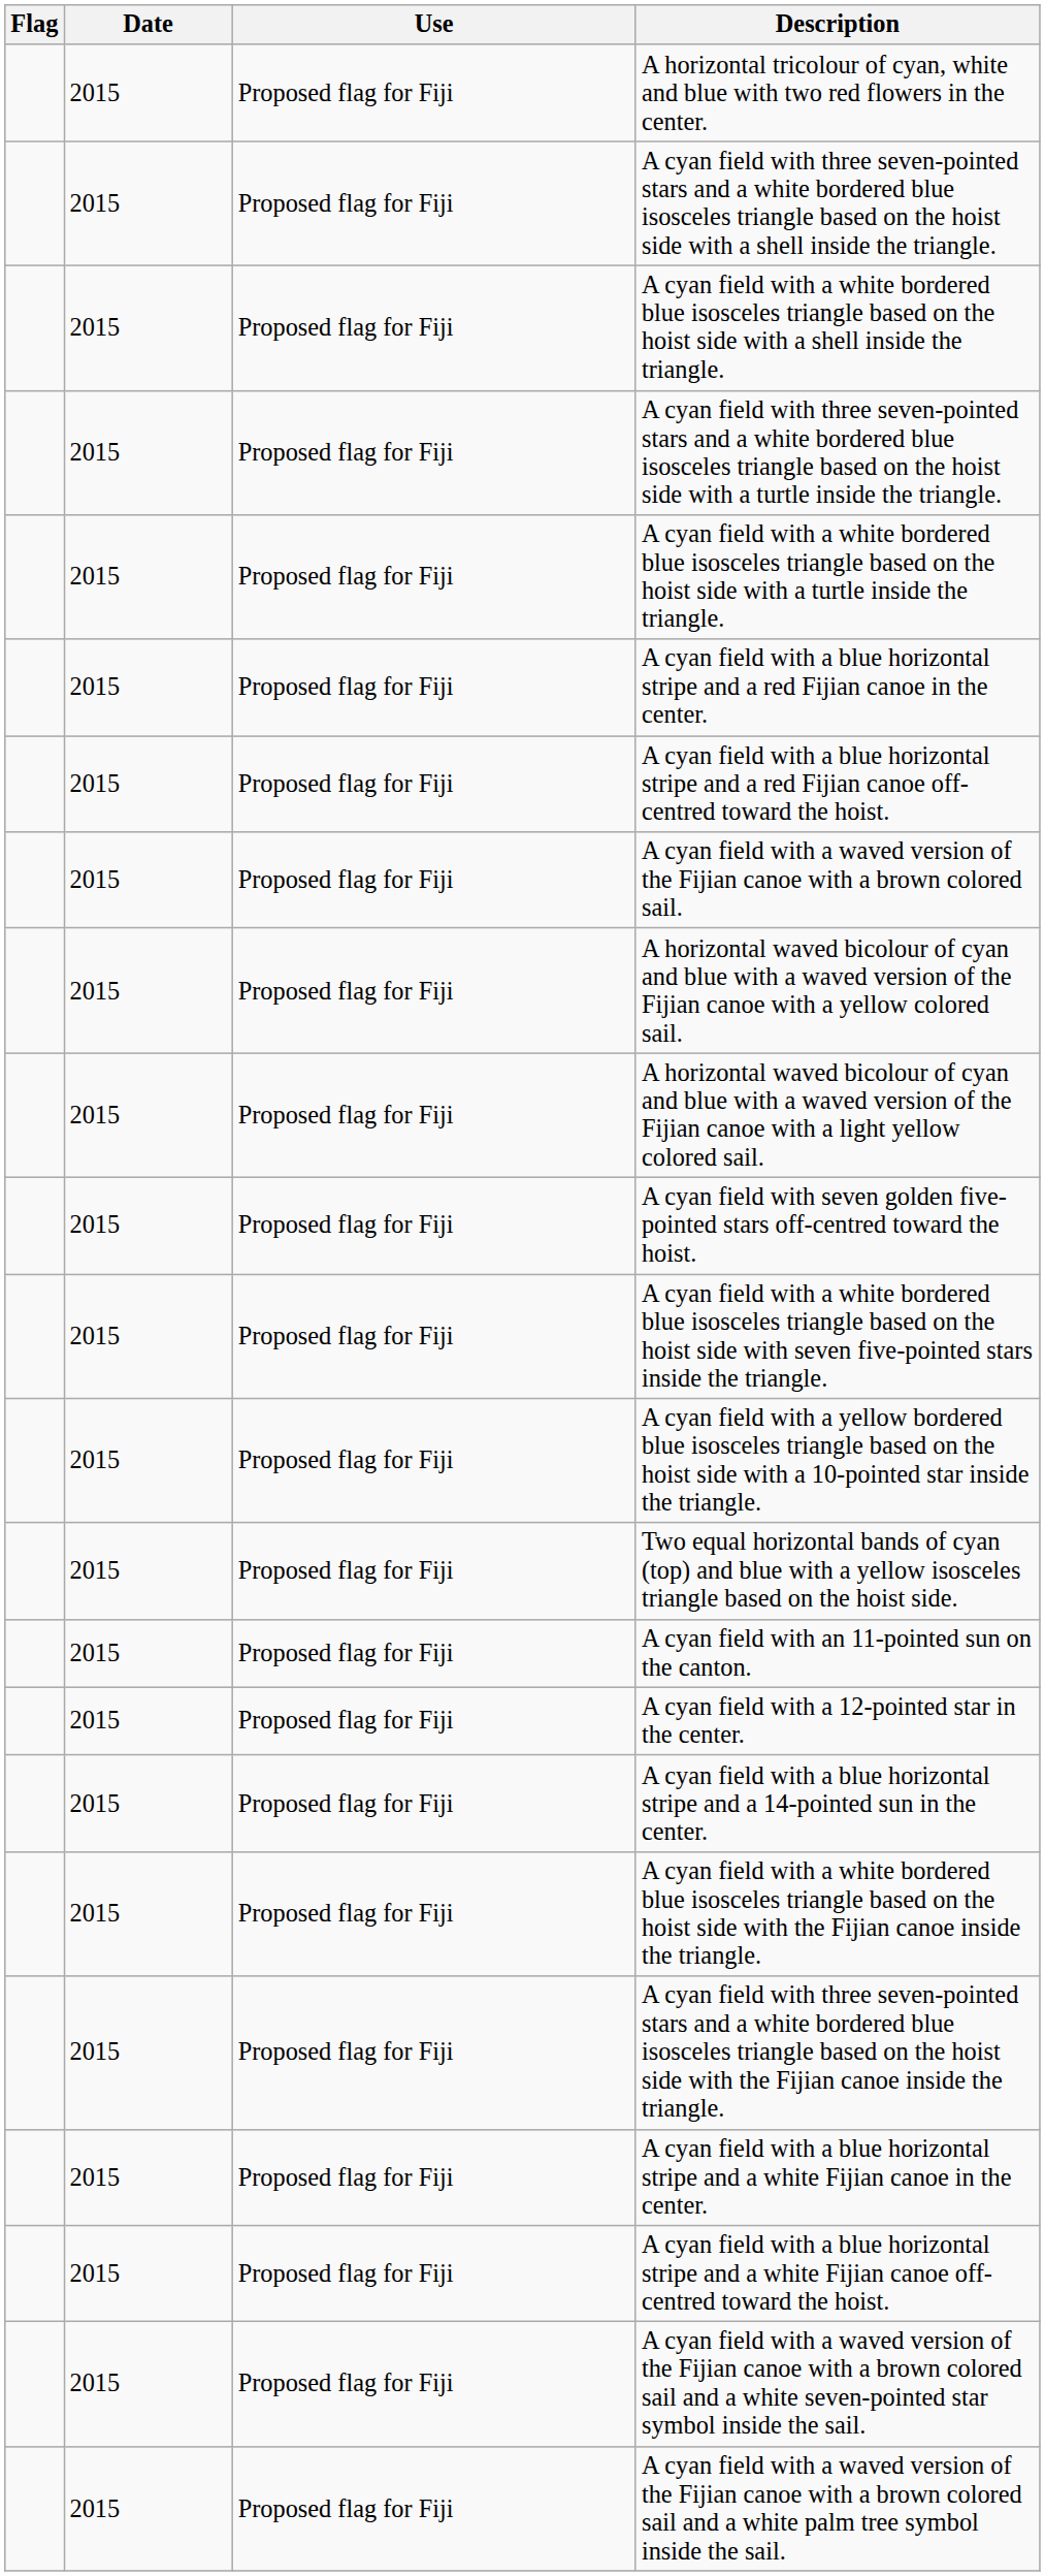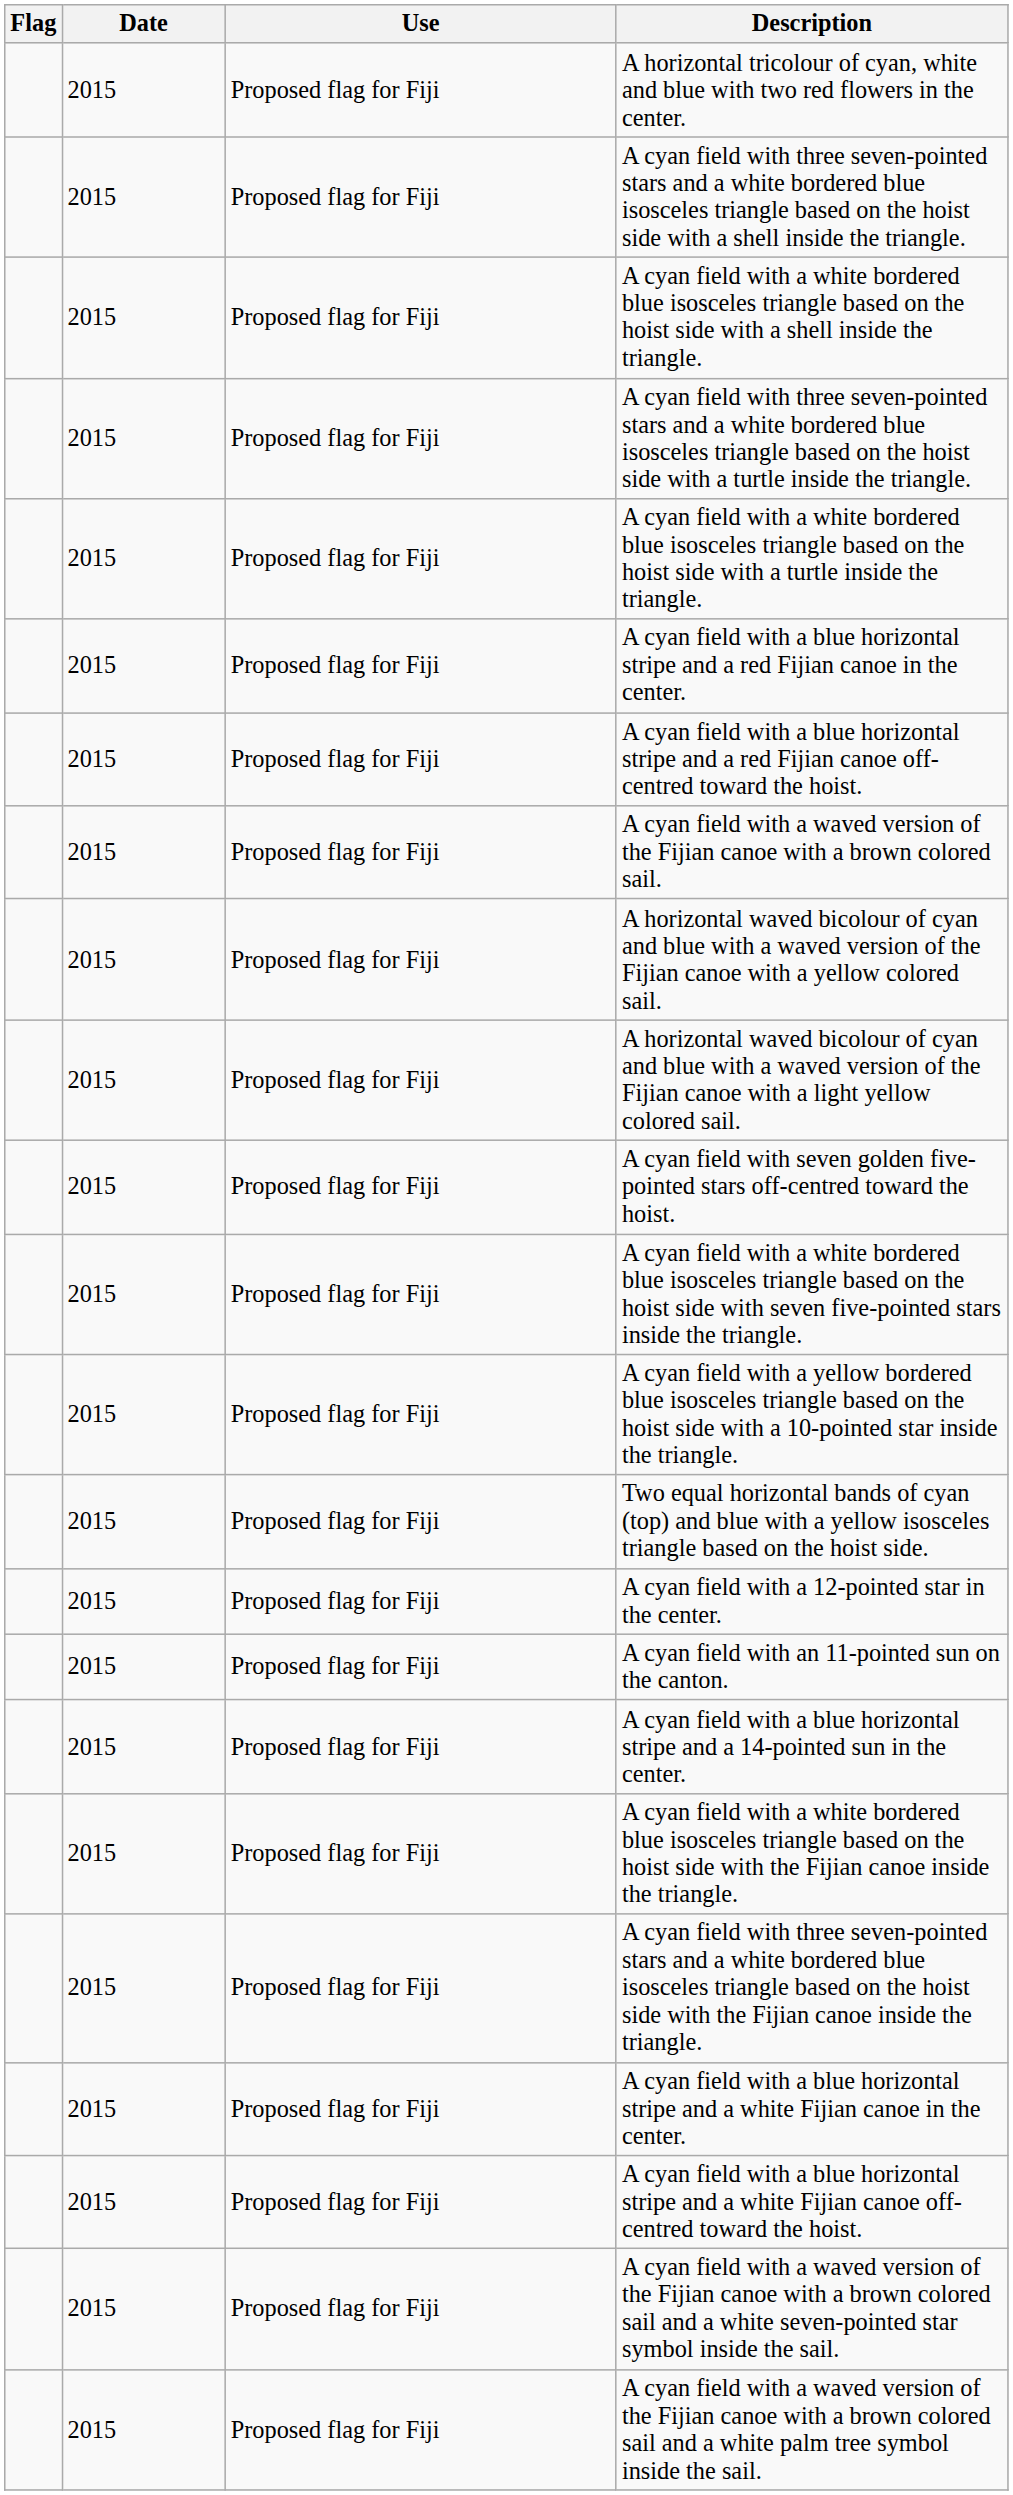 <table class="wikitable">
 <tr>
 <th>Flag</th>
 <th style="width:100px;">Date</th>
 <th style="width:250px;">Use</th>
 <th style="width:250px;">Description</th>
 </tr>
 <tr>
 <td></td>
 <td>2015</td>
 <td>Proposed flag for Fiji</td>
 <td>A horizontal tricolour of cyan, white and blue with two red flowers in the center.</td>
 </tr>
 <tr>
 <td></td>
 <td>2015</td>
 <td>Proposed flag for Fiji</td>
 <td>A cyan field with three seven-pointed stars and a white bordered blue isosceles triangle based on the hoist side with a shell inside the triangle.</td>
 </tr>
 <tr>
 <td></td>
 <td>2015</td>
 <td>Proposed flag for Fiji</td>
 <td>A cyan field with a white bordered blue isosceles triangle based on the hoist side with a shell inside the triangle.</td>
 </tr>
 <tr>
 <td></td>
 <td>2015</td>
 <td>Proposed flag for Fiji</td>
 <td>A cyan field with three seven-pointed stars and a white bordered blue isosceles triangle based on the hoist side with a turtle inside the triangle.</td>
 </tr>
 <tr>
 <td></td>
 <td>2015</td>
 <td>Proposed flag for Fiji</td>
 <td>A cyan field with a white bordered blue isosceles triangle based on the hoist side with a turtle inside the triangle.</td>
 </tr>
 <tr>
 <td></td>
 <td>2015</td>
 <td>Proposed flag for Fiji</td>
 <td>A cyan field with a blue horizontal stripe and a red Fijian canoe in the center.</td>
 </tr>
 <tr>
 <td></td>
 <td>2015</td>
 <td>Proposed flag for Fiji</td>
 <td>A cyan field with a blue horizontal stripe and a red Fijian canoe off-centred toward the hoist.</td>
 </tr>
 <tr>
 <td></td>
 <td>2015</td>
 <td>Proposed flag for Fiji</td>
 <td>A cyan field with a waved version of the Fijian canoe with a brown colored sail.</td>
 </tr>
 <tr>
 <td></td>
 <td>2015</td>
 <td>Proposed flag for Fiji</td>
 <td>A horizontal waved bicolour of cyan and blue with a waved version of the Fijian canoe with a yellow colored sail.</td>
 </tr>
 <tr>
 <td></td>
 <td>2015</td>
 <td>Proposed flag for Fiji</td>
 <td>A horizontal waved bicolour of cyan and blue with a waved version of the Fijian canoe with a light yellow colored sail.</td>
 </tr>
 <tr>
 <td></td>
 <td>2015</td>
 <td>Proposed flag for Fiji</td>
 <td>A cyan field with seven golden five-pointed stars off-centred toward the hoist.</td>
 </tr>
 <tr>
 <td></td>
 <td>2015</td>
 <td>Proposed flag for Fiji</td>
 <td>A cyan field with a white bordered blue isosceles triangle based on the hoist side with seven five-pointed stars inside the triangle.</td>
 </tr>
 <tr>
 <td></td>
 <td>2015</td>
 <td>Proposed flag for Fiji</td>
 <td>A cyan field with a yellow bordered blue isosceles triangle based on the hoist side with a 10-pointed star inside the triangle.</td>
 </tr>
 <tr>
 <td></td>
 <td>2015</td>
 <td>Proposed flag for Fiji</td>
 <td>Two equal horizontal bands of cyan (top) and blue with a yellow isosceles triangle based on the hoist side.</td>
 </tr>
 <tr>
 <td></td>
 <td>2015</td>
 <td>Proposed flag for Fiji</td>
-<td>A cyan field with an 11-pointed sun on the canton.</td>
+<td>A cyan field with a 12-pointed star in the center.</td>
 </tr>
 <tr>
 <td></td>
 <td>2015</td>
 <td>Proposed flag for Fiji</td>
-<td>A cyan field with a 12-pointed star in the center.</td>
+<td>A cyan field with an 11-pointed sun on the canton.</td>
 </tr>
 <tr>
 <td></td>
 <td>2015</td>
 <td>Proposed flag for Fiji</td>
 <td>A cyan field with a blue horizontal stripe and a 14-pointed sun in the center.</td>
 </tr>
 <tr>
 <td></td>
 <td>2015</td>
 <td>Proposed flag for Fiji</td>
 <td>A cyan field with a white bordered blue isosceles triangle based on the hoist side with the Fijian canoe inside the triangle.</td>
 </tr>
 <tr>
 <td></td>
 <td>2015</td>
 <td>Proposed flag for Fiji</td>
 <td>A cyan field with three seven-pointed stars and a white bordered blue isosceles triangle based on the hoist side with the Fijian canoe inside the triangle.</td>
 </tr>
 <tr>
 <td></td>
 <td>2015</td>
 <td>Proposed flag for Fiji</td>
 <td>A cyan field with a blue horizontal stripe and a white Fijian canoe in the center.</td>
 </tr>
 <tr>
 <td></td>
 <td>2015</td>
 <td>Proposed flag for Fiji</td>
 <td>A cyan field with a blue horizontal stripe and a white Fijian canoe off-centred toward the hoist.</td>
 </tr>
 <tr>
 <td></td>
 <td>2015</td>
 <td>Proposed flag for Fiji</td>
 <td>A cyan field with a waved version of the Fijian canoe with a brown colored sail and a white seven-pointed star symbol inside the sail.</td>
 </tr>
 <tr>
 <td></td>
 <td>2015</td>
 <td>Proposed flag for Fiji</td>
 <td>A cyan field with a waved version of the Fijian canoe with a brown colored sail and a white palm tree symbol inside the sail.</td>
 </tr>
 </table>
